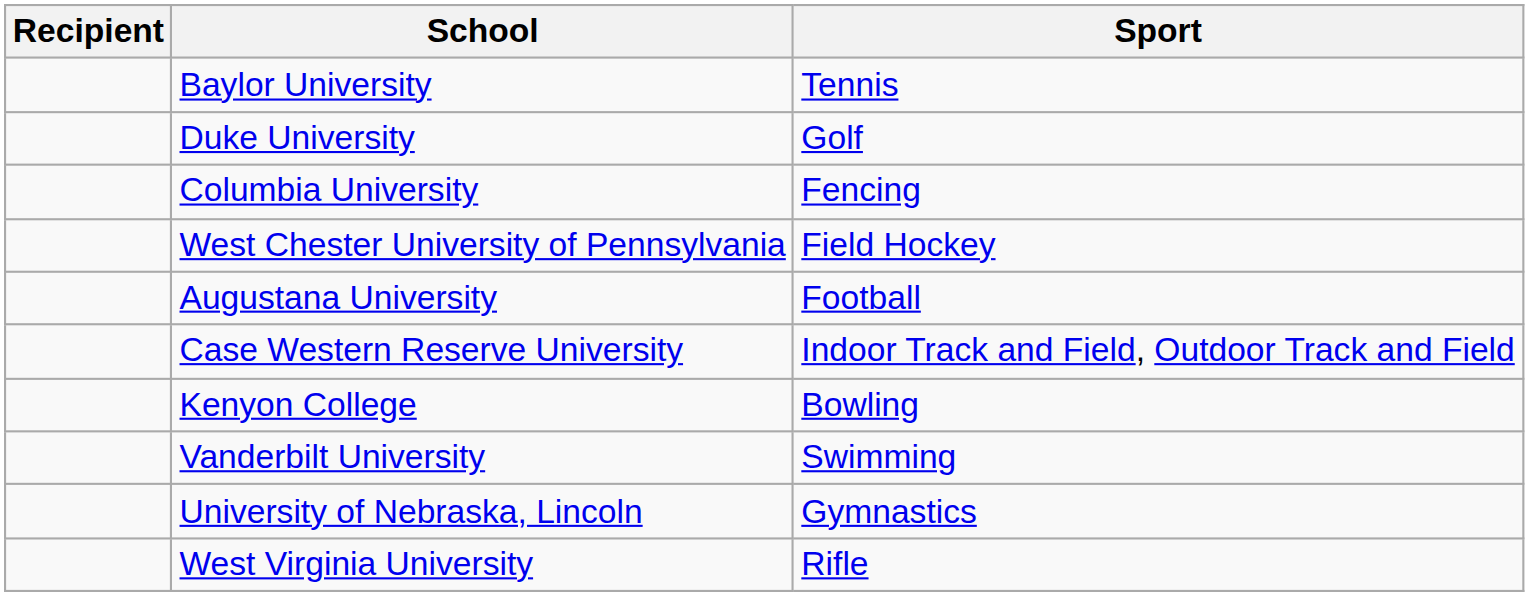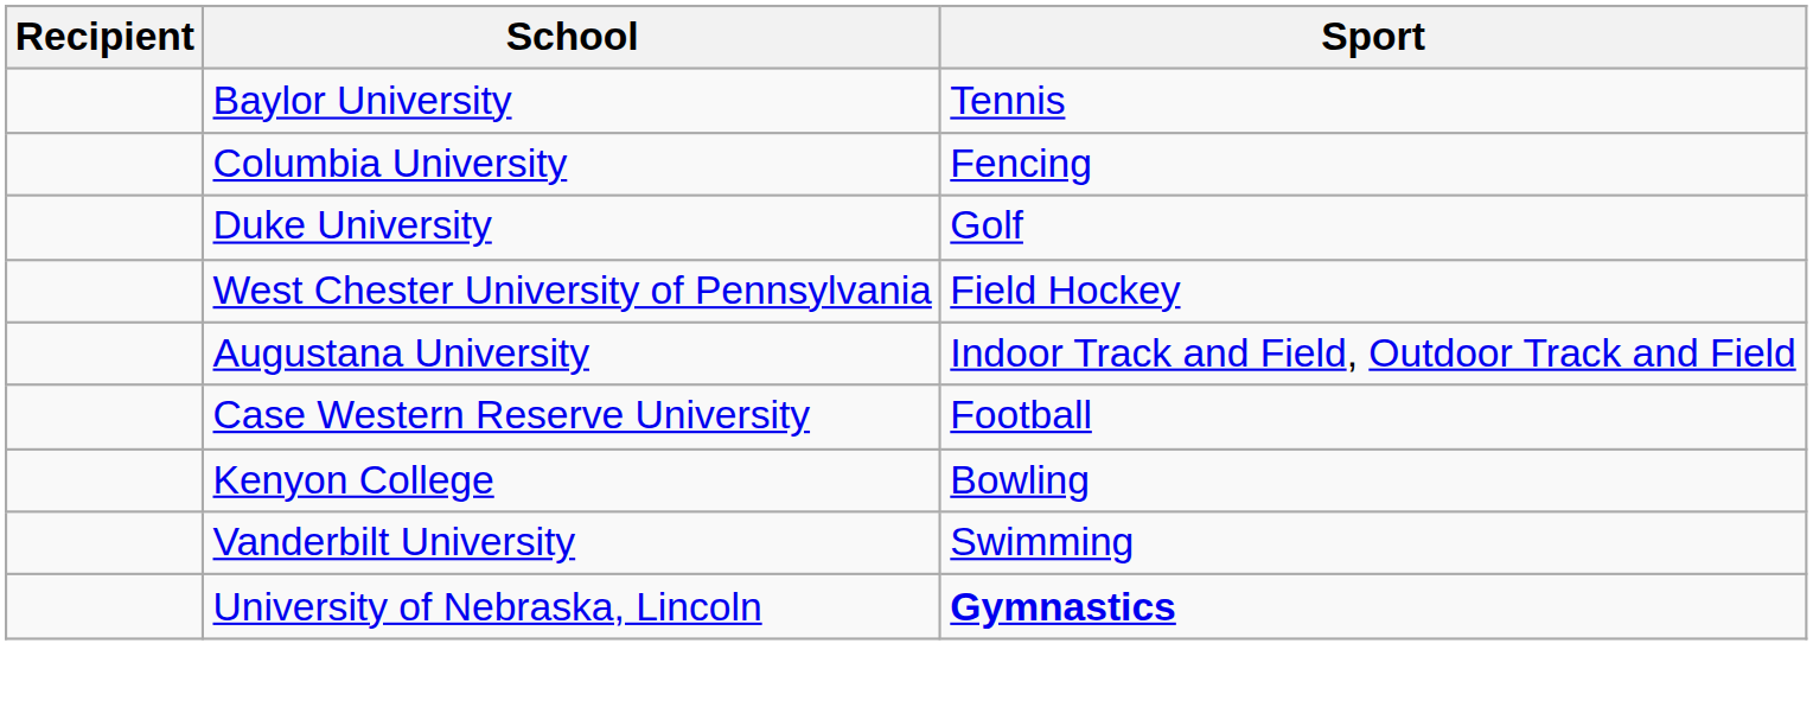 <table class="wikitable sortable">
 <tr>
 <th>Recipient</th>
 <th>School</th>
 <th>Sport</th>
 </tr>
 <tr>
 <td></td>
 <td><a href='#'>Baylor University</a></td>
 <td><a href='#'>Tennis</a></td>
 </tr>
 <tr>
 <td></td>
-<td><a href='#'>Duke University</a></td>
-<td><a href='#'>Golf</a></td>
+<td><a href='#'>Columbia University</a></td>
+<td><a href='#'>Fencing</a></td>
 </tr>
 <tr>
 <td></td>
-<td><a href='#'>Columbia University</a></td>
-<td><a href='#'>Fencing</a></td>
+<td><a href='#'>Duke University</a></td>
+<td><a href='#'>Golf</a></td>
 </tr>
 <tr>
 <td></td>
 <td><a href='#'>West Chester University of Pennsylvania</a></td>
 <td><a href='#'>Field Hockey</a></td>
 </tr>
 <tr>
 <td></td>
 <td><a href='#'>Augustana University</a></td>
-<td><a href='#'>Football</a></td>
+<td><a href='#'>Indoor Track and Field</a>, <a href='#'>Outdoor Track and Field</a></td>
 </tr>
 <tr>
 <td></td>
 <td><a href='#'>Case Western Reserve University</a></td>
-<td><a href='#'>Indoor Track and Field</a>, <a href='#'>Outdoor Track and Field</a></td>
+<td><a href='#'>Football</a></td>
 </tr>
 <tr>
 <td></td>
 <td><a href='#'>Kenyon College</a></td>
 <td><a href='#'>Bowling</a></td>
 </tr>
 <tr>
 <td></td>
 <td><a href='#'>Vanderbilt University</a></td>
 <td><a href='#'>Swimming</a></td>
 </tr>
 <tr>
 <td></td>
 <td><a href='#'>University of Nebraska, Lincoln</a></td>
-<td><a href='#'>Gymnastics</a></td>
-</tr>
-<tr>
-<td></td>
-<td><a href='#'>West Virginia University</a></td>
-<td><a href='#'>Rifle</a></td>
+<td><strong><a href='#'>Gymnastics</a></strong></td>
 </tr>
 </table>
